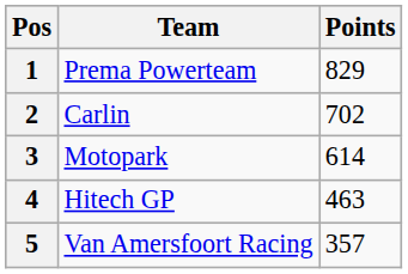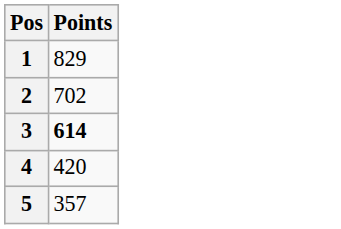 <table class="wikitable" style="font-size: 85%">
 <tr>
 <th>Pos</th>
-<th>Team</th>
 <th>Points</th>
 </tr>
 <tr>
 <th>1</th>
-<td> <a href='#'>Prema Powerteam</a></td>
 <td>829</td>
 </tr>
 <tr>
 <th>2</th>
-<td> <a href='#'>Carlin</a></td>
 <td>702</td>
 </tr>
 <tr>
 <th>3</th>
-<td> <a href='#'>Motopark</a></td>
-<td>614</td>
+<td><strong>614</strong></td>
 </tr>
 <tr>
 <th>4</th>
-<td> <a href='#'>Hitech GP</a></td>
-<td>463</td>
+<td>420</td>
 </tr>
 <tr>
 <th>5</th>
-<td nowrap> <a href='#'>Van Amersfoort Racing</a></td>
 <td>357</td>
 </tr>
 </table>
